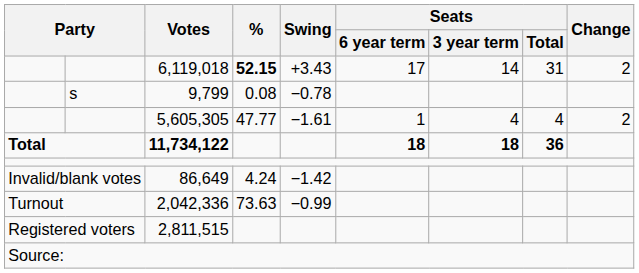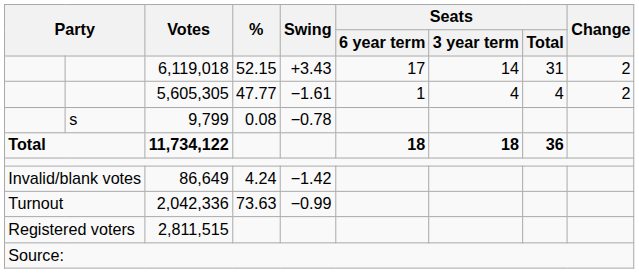 <table class="wikitable">
 <tr>
 <th colspan=2 rowspan=2>Party</th>
 <th rowspan=2>Votes</th>
 <th rowspan=2>%</th>
 <th rowspan=2>Swing</th>
 <th colspan=3>Seats</th>
 <th rowspan=2>Change</th>
 </tr>
 <tr>
 <th>6 year term</th>
 <th>3 year term</th>
 <th>Total</th>
 </tr>
 <tr>
 <td> </td>
 <td></td>
 <td align=right>6,119,018</td>
-<td align=right><strong>52.15</strong></td>
+<td align=right>52.15</td>
 <td align=right>+3.43</td>
 <td align=right>17</td>
 <td align=right>14</td>
 <td align=right>31</td>
+<td align=right> 2</td>
+</tr>
+<tr>
+<td> </td>
+<td></td>
+<td align=right>5,605,305</td>
+<td align=right>47.77</td>
+<td align=right>−1.61</td>
+<td align=right>1</td>
+<td align=right>4</td>
+<td align=right>4</td>
 <td align=right> 2</td>
 </tr>
 <tr>
 <td> </td>
 <td>s</td>
 <td align=right>9,799</td>
 <td align=right>0.08</td>
 <td align=right>−0.78</td>
 <td align=right></td>
 <td align=right></td>
 <td align=right></td>
 <td align=right></td>
-</tr>
-<tr>
-<td> </td>
-<td></td>
-<td align=right>5,605,305</td>
-<td align=right>47.77</td>
-<td align=right>−1.61</td>
-<td align=right>1</td>
-<td align=right>4</td>
-<td align=right>4</td>
-<td align=right> 2</td>
 </tr>
 <tr>
 <td colspan=2><strong>Total</strong></td>
 <td align=right><strong>11,734,122</strong></td>
 <td align=right></td>
 <td align=right></td>
 <td align=right><strong>18</strong></td>
 <td align=right><strong>18</strong></td>
 <td align=right><strong>36</strong></td>
 <td align=right></td>
 </tr>
 <tr>
 <td colspan=9></td>
 </tr>
 <tr>
 <td colspan=2>Invalid/blank votes</td>
 <td align=right>86,649</td>
 <td align=right>4.24</td>
 <td align=right>−1.42</td>
 <td align=right></td>
 <td align=right></td>
 <td align=right></td>
 <td align=right></td>
 </tr>
 <tr>
 <td colspan=2>Turnout</td>
 <td align=right>2,042,336</td>
 <td align=right>73.63</td>
 <td align=right>−0.99</td>
 <td align=right></td>
 <td align=right></td>
 <td align=right></td>
 </tr>
 <tr>
 <td colspan=2>Registered voters</td>
 <td align=right>2,811,515</td>
 <td align=right></td>
 <td align=right></td>
 <td align=right></td>
 <td align=right></td>
 <td align=right></td>
 <td align=right></td>
 </tr>
 <tr>
 <td colspan=9>Source: </td>
 </tr>
 </table>
